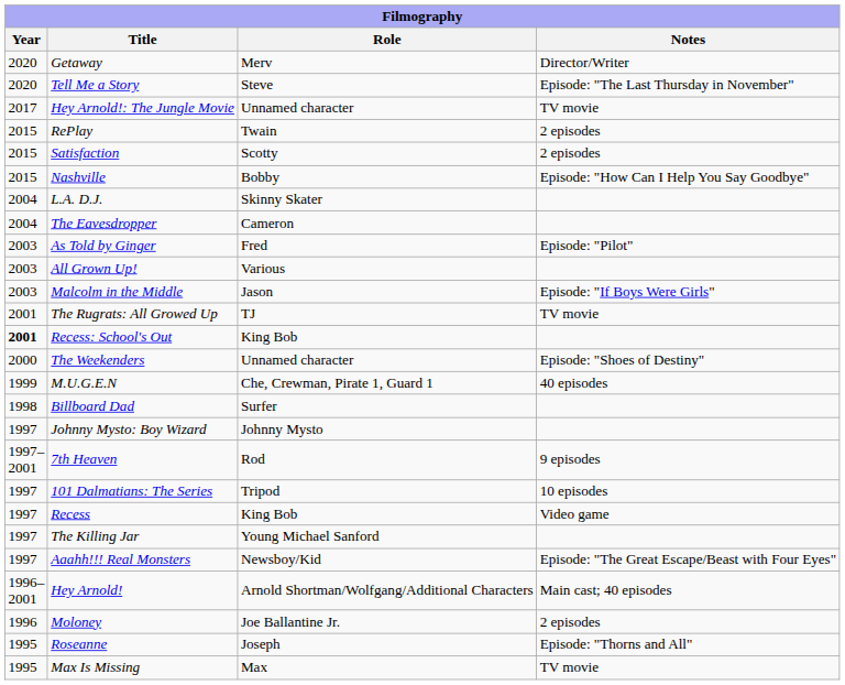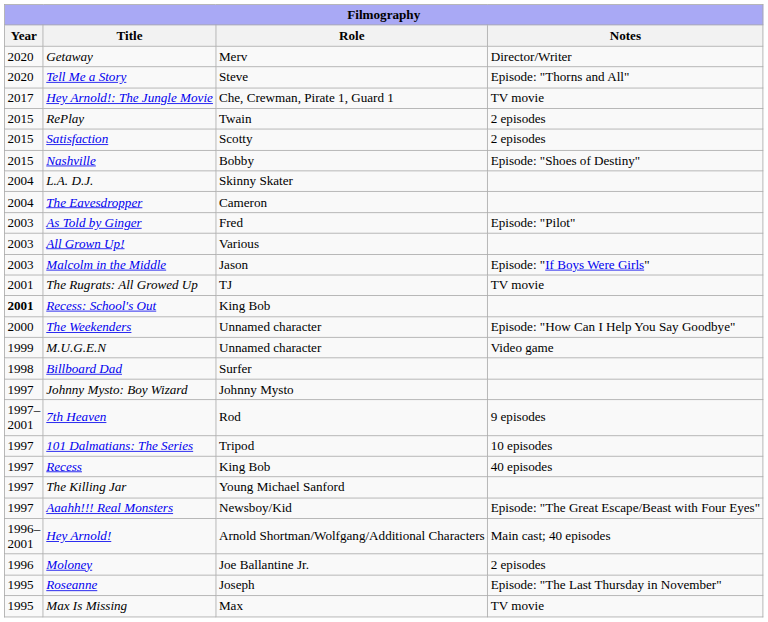 <table class="wikitable sortable">
 <tr>
 <th colspan=4 style="background:#A9A9F5;">Filmography</th>
 </tr>
 <tr>
 <th>Year</th>
 <th>Title</th>
 <th>Role</th>
 <th>Notes</th>
 </tr>
 <tr>
 <td>2020</td>
 <td><em>Getaway</em></td>
 <td>Merv</td>
 <td>Director/Writer</td>
 </tr>
 <tr>
 <td>2020</td>
 <td><em><a href='#'>Tell Me a Story</a></em></td>
 <td>Steve</td>
-<td>Episode: "The Last Thursday in November"</td>
+<td>Episode: "Thorns and All"</td>
 </tr>
 <tr>
 <td>2017</td>
 <td><em><a href='#'>Hey Arnold!: The Jungle Movie</a></em></td>
-<td>Unnamed character</td>
+<td>Che, Crewman, Pirate 1, Guard 1</td>
 <td>TV movie</td>
 </tr>
 <tr>
 <td>2015</td>
 <td><em>RePlay</em></td>
 <td>Twain</td>
 <td>2 episodes</td>
 </tr>
 <tr>
 <td>2015</td>
 <td><em><a href='#'>Satisfaction</a></em></td>
 <td>Scotty</td>
 <td>2 episodes</td>
 </tr>
 <tr>
 <td>2015</td>
 <td><em><a href='#'>Nashville</a></em></td>
 <td>Bobby</td>
-<td>Episode: "How Can I Help You Say Goodbye"</td>
+<td>Episode: "Shoes of Destiny"</td>
 </tr>
 <tr>
 <td>2004</td>
 <td><em>L.A. D.J.</em></td>
 <td>Skinny Skater</td>
 <td></td>
 </tr>
 <tr>
 <td>2004</td>
 <td><em><a href='#'>The Eavesdropper</a></em></td>
 <td>Cameron</td>
 <td></td>
 </tr>
 <tr>
 <td>2003</td>
 <td><em><a href='#'>As Told by Ginger</a></em></td>
 <td>Fred</td>
 <td>Episode: "Pilot"</td>
 </tr>
 <tr>
 <td>2003</td>
 <td><em><a href='#'>All Grown Up!</a></em></td>
 <td>Various</td>
 <td></td>
 </tr>
 <tr>
 <td>2003</td>
 <td><em><a href='#'>Malcolm in the Middle</a></em></td>
 <td>Jason</td>
 <td>Episode: "<a href='#'>If Boys Were Girls</a>"</td>
 </tr>
 <tr>
 <td>2001</td>
 <td><em>The Rugrats: All Growed Up</em></td>
 <td>TJ</td>
 <td>TV movie</td>
 </tr>
 <tr>
 <td><strong>2001</strong></td>
 <td><em><a href='#'>Recess: School's Out</a></em></td>
 <td>King Bob</td>
 <td></td>
 </tr>
 <tr>
 <td>2000</td>
 <td><em><a href='#'>The Weekenders</a></em></td>
 <td>Unnamed character</td>
-<td>Episode: "Shoes of Destiny"</td>
+<td>Episode: "How Can I Help You Say Goodbye"</td>
 </tr>
 <tr>
 <td>1999</td>
 <td><em>M.U.G.E.N</em></td>
-<td>Che, Crewman, Pirate 1, Guard 1</td>
-<td>40 episodes</td>
+<td>Unnamed character</td>
+<td>Video game</td>
 </tr>
 <tr>
 <td>1998</td>
 <td><em><a href='#'>Billboard Dad</a></em></td>
 <td>Surfer</td>
 <td></td>
 </tr>
 <tr>
 <td>1997</td>
 <td><em>Johnny Mysto: Boy Wizard</em></td>
 <td>Johnny Mysto</td>
 <td></td>
 </tr>
 <tr>
 <td>1997–<br>2001</td>
 <td><em><a href='#'>7th Heaven</a></em></td>
 <td>Rod</td>
 <td>9 episodes</td>
 </tr>
 <tr>
 <td>1997</td>
 <td><em><a href='#'>101 Dalmatians: The Series</a></em></td>
 <td>Tripod</td>
 <td>10 episodes</td>
 </tr>
 <tr>
 <td>1997</td>
 <td><em><a href='#'>Recess</a></em></td>
 <td>King Bob</td>
-<td>Video game</td>
+<td>40 episodes</td>
 </tr>
 <tr>
 <td>1997</td>
 <td><em>The Killing Jar</em></td>
 <td>Young Michael Sanford</td>
 <td></td>
 </tr>
 <tr>
 <td>1997</td>
 <td><em><a href='#'>Aaahh!!! Real Monsters</a></em></td>
 <td>Newsboy/Kid</td>
 <td>Episode: "The Great Escape/Beast with Four Eyes"</td>
 </tr>
 <tr>
 <td>1996–<br>2001</td>
 <td><em><a href='#'>Hey Arnold!</a></em></td>
 <td>Arnold Shortman/Wolfgang/Additional Characters</td>
 <td>Main cast; 40 episodes</td>
 </tr>
 <tr>
 <td>1996</td>
 <td><em><a href='#'>Moloney</a></em></td>
 <td>Joe Ballantine Jr.</td>
 <td>2 episodes</td>
 </tr>
 <tr>
 <td>1995</td>
 <td><em><a href='#'>Roseanne</a></em></td>
 <td>Joseph</td>
-<td>Episode: "Thorns and All"</td>
+<td>Episode: "The Last Thursday in November"</td>
 </tr>
 <tr>
 <td>1995</td>
 <td><em>Max Is Missing</em></td>
 <td>Max</td>
 <td>TV movie</td>
 </tr>
 </table>
